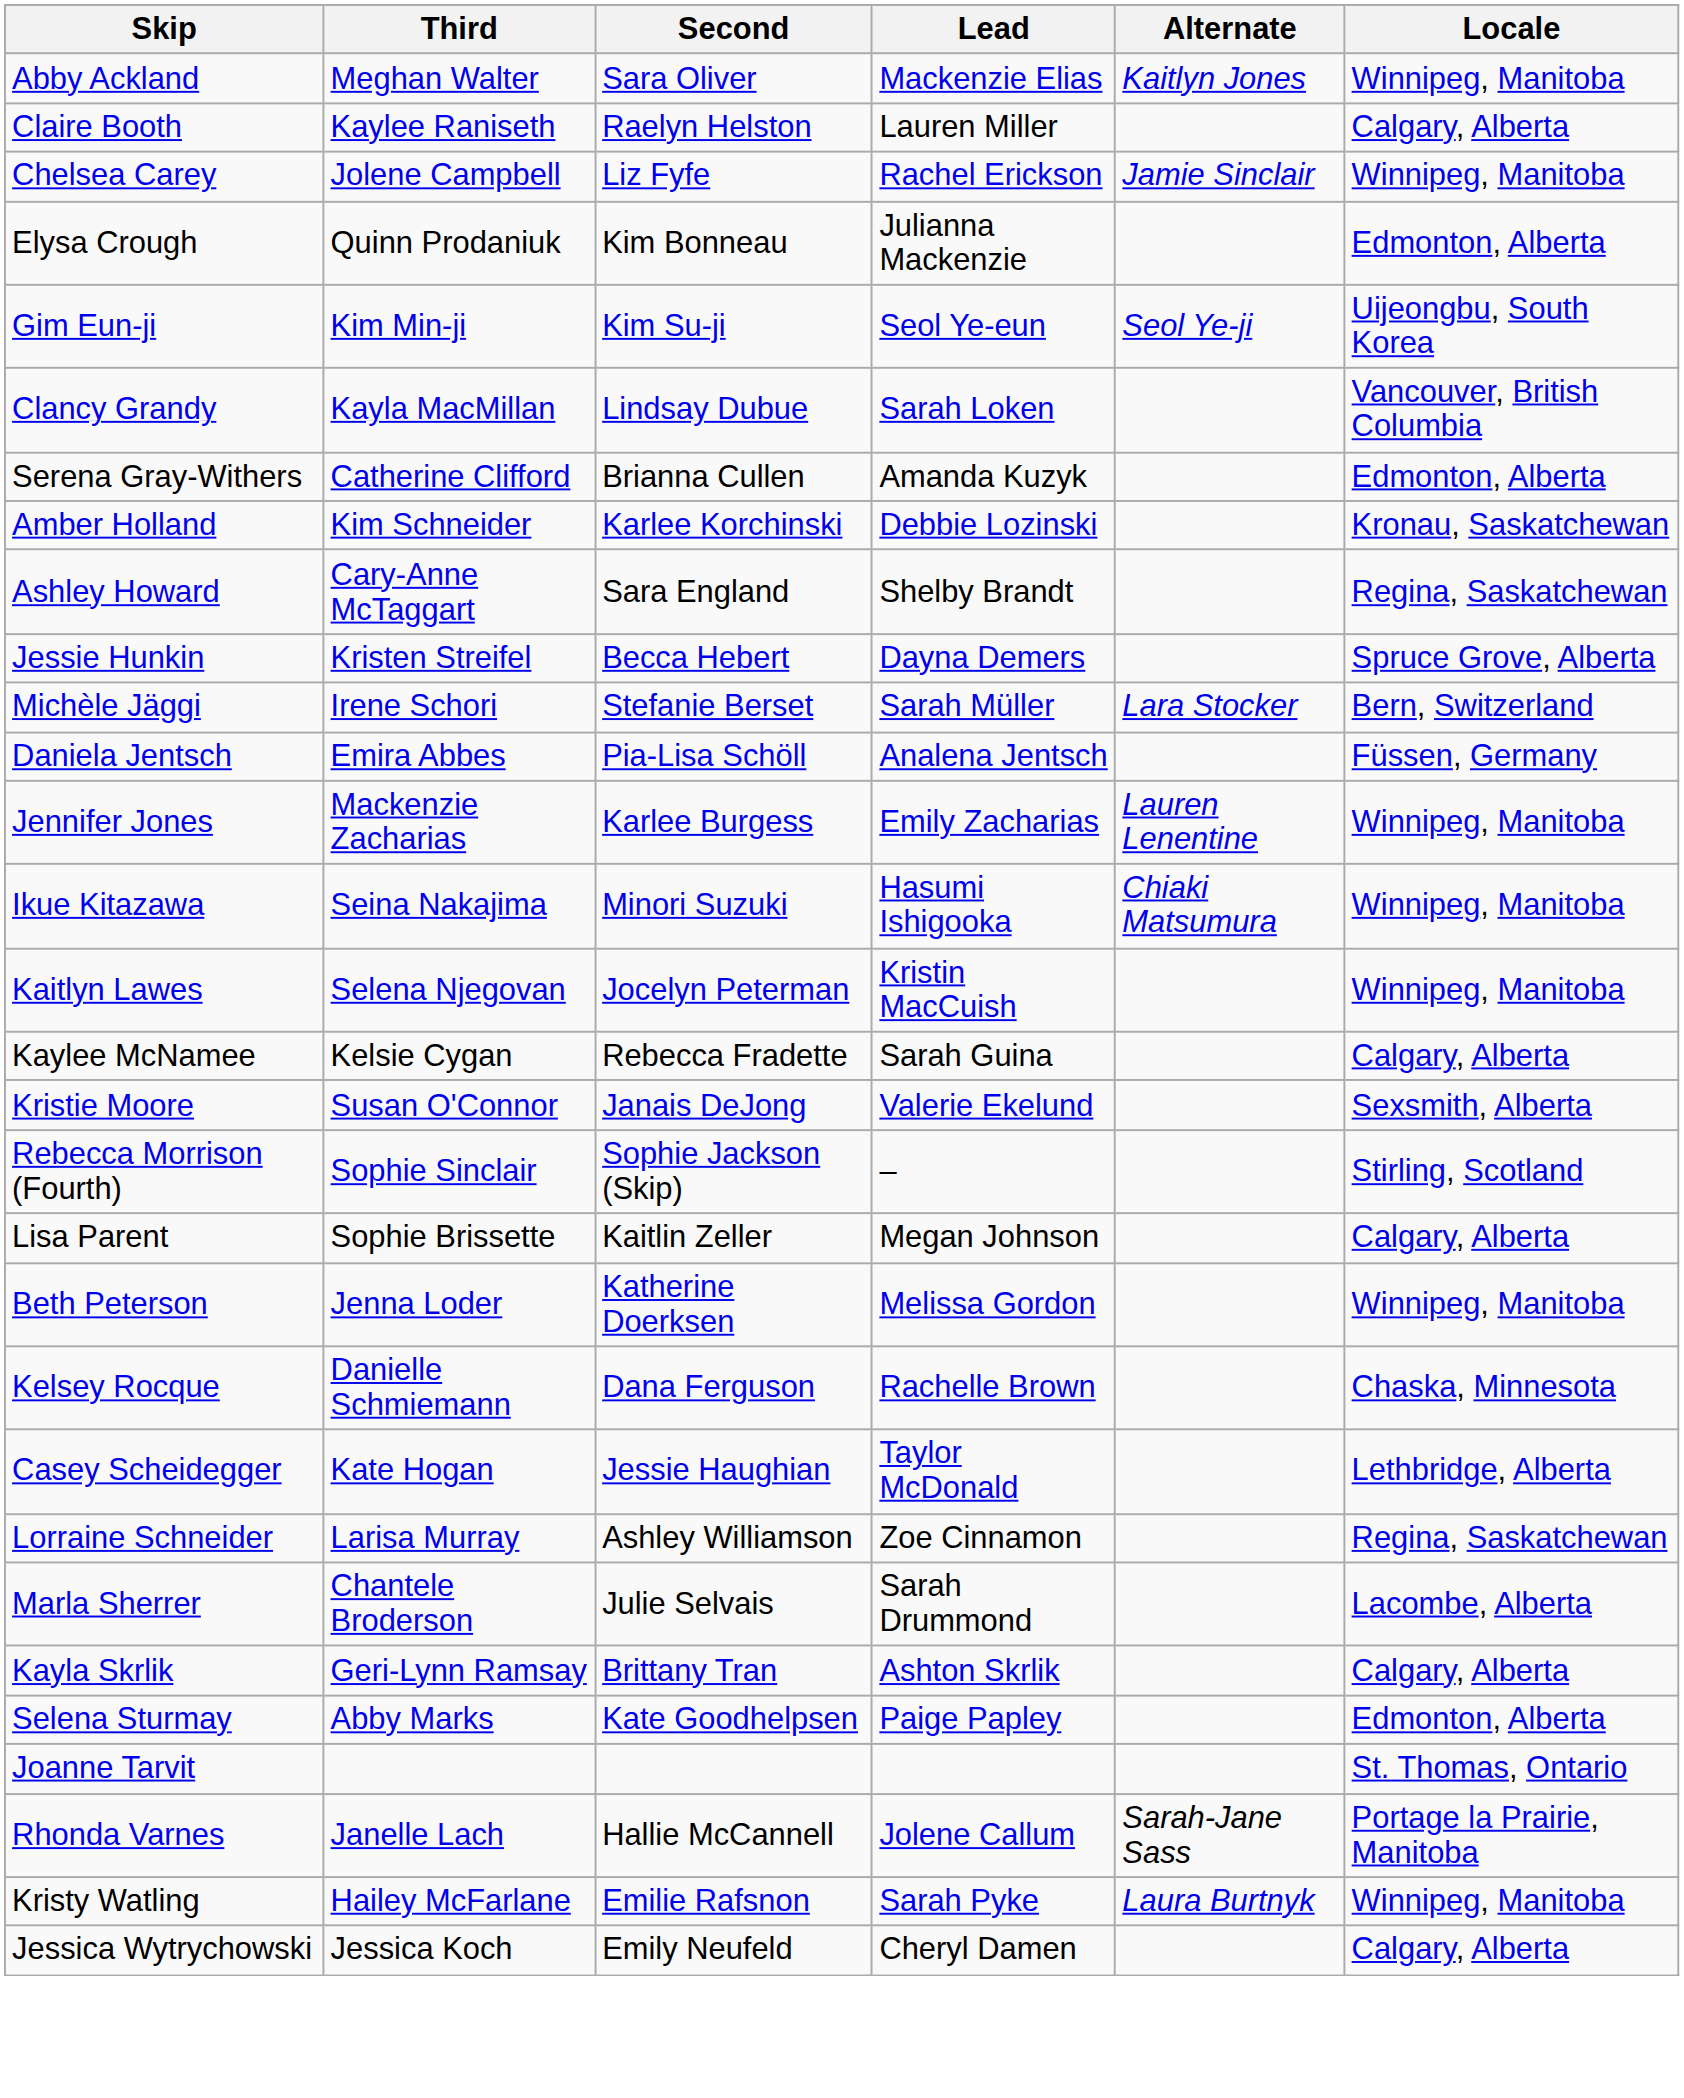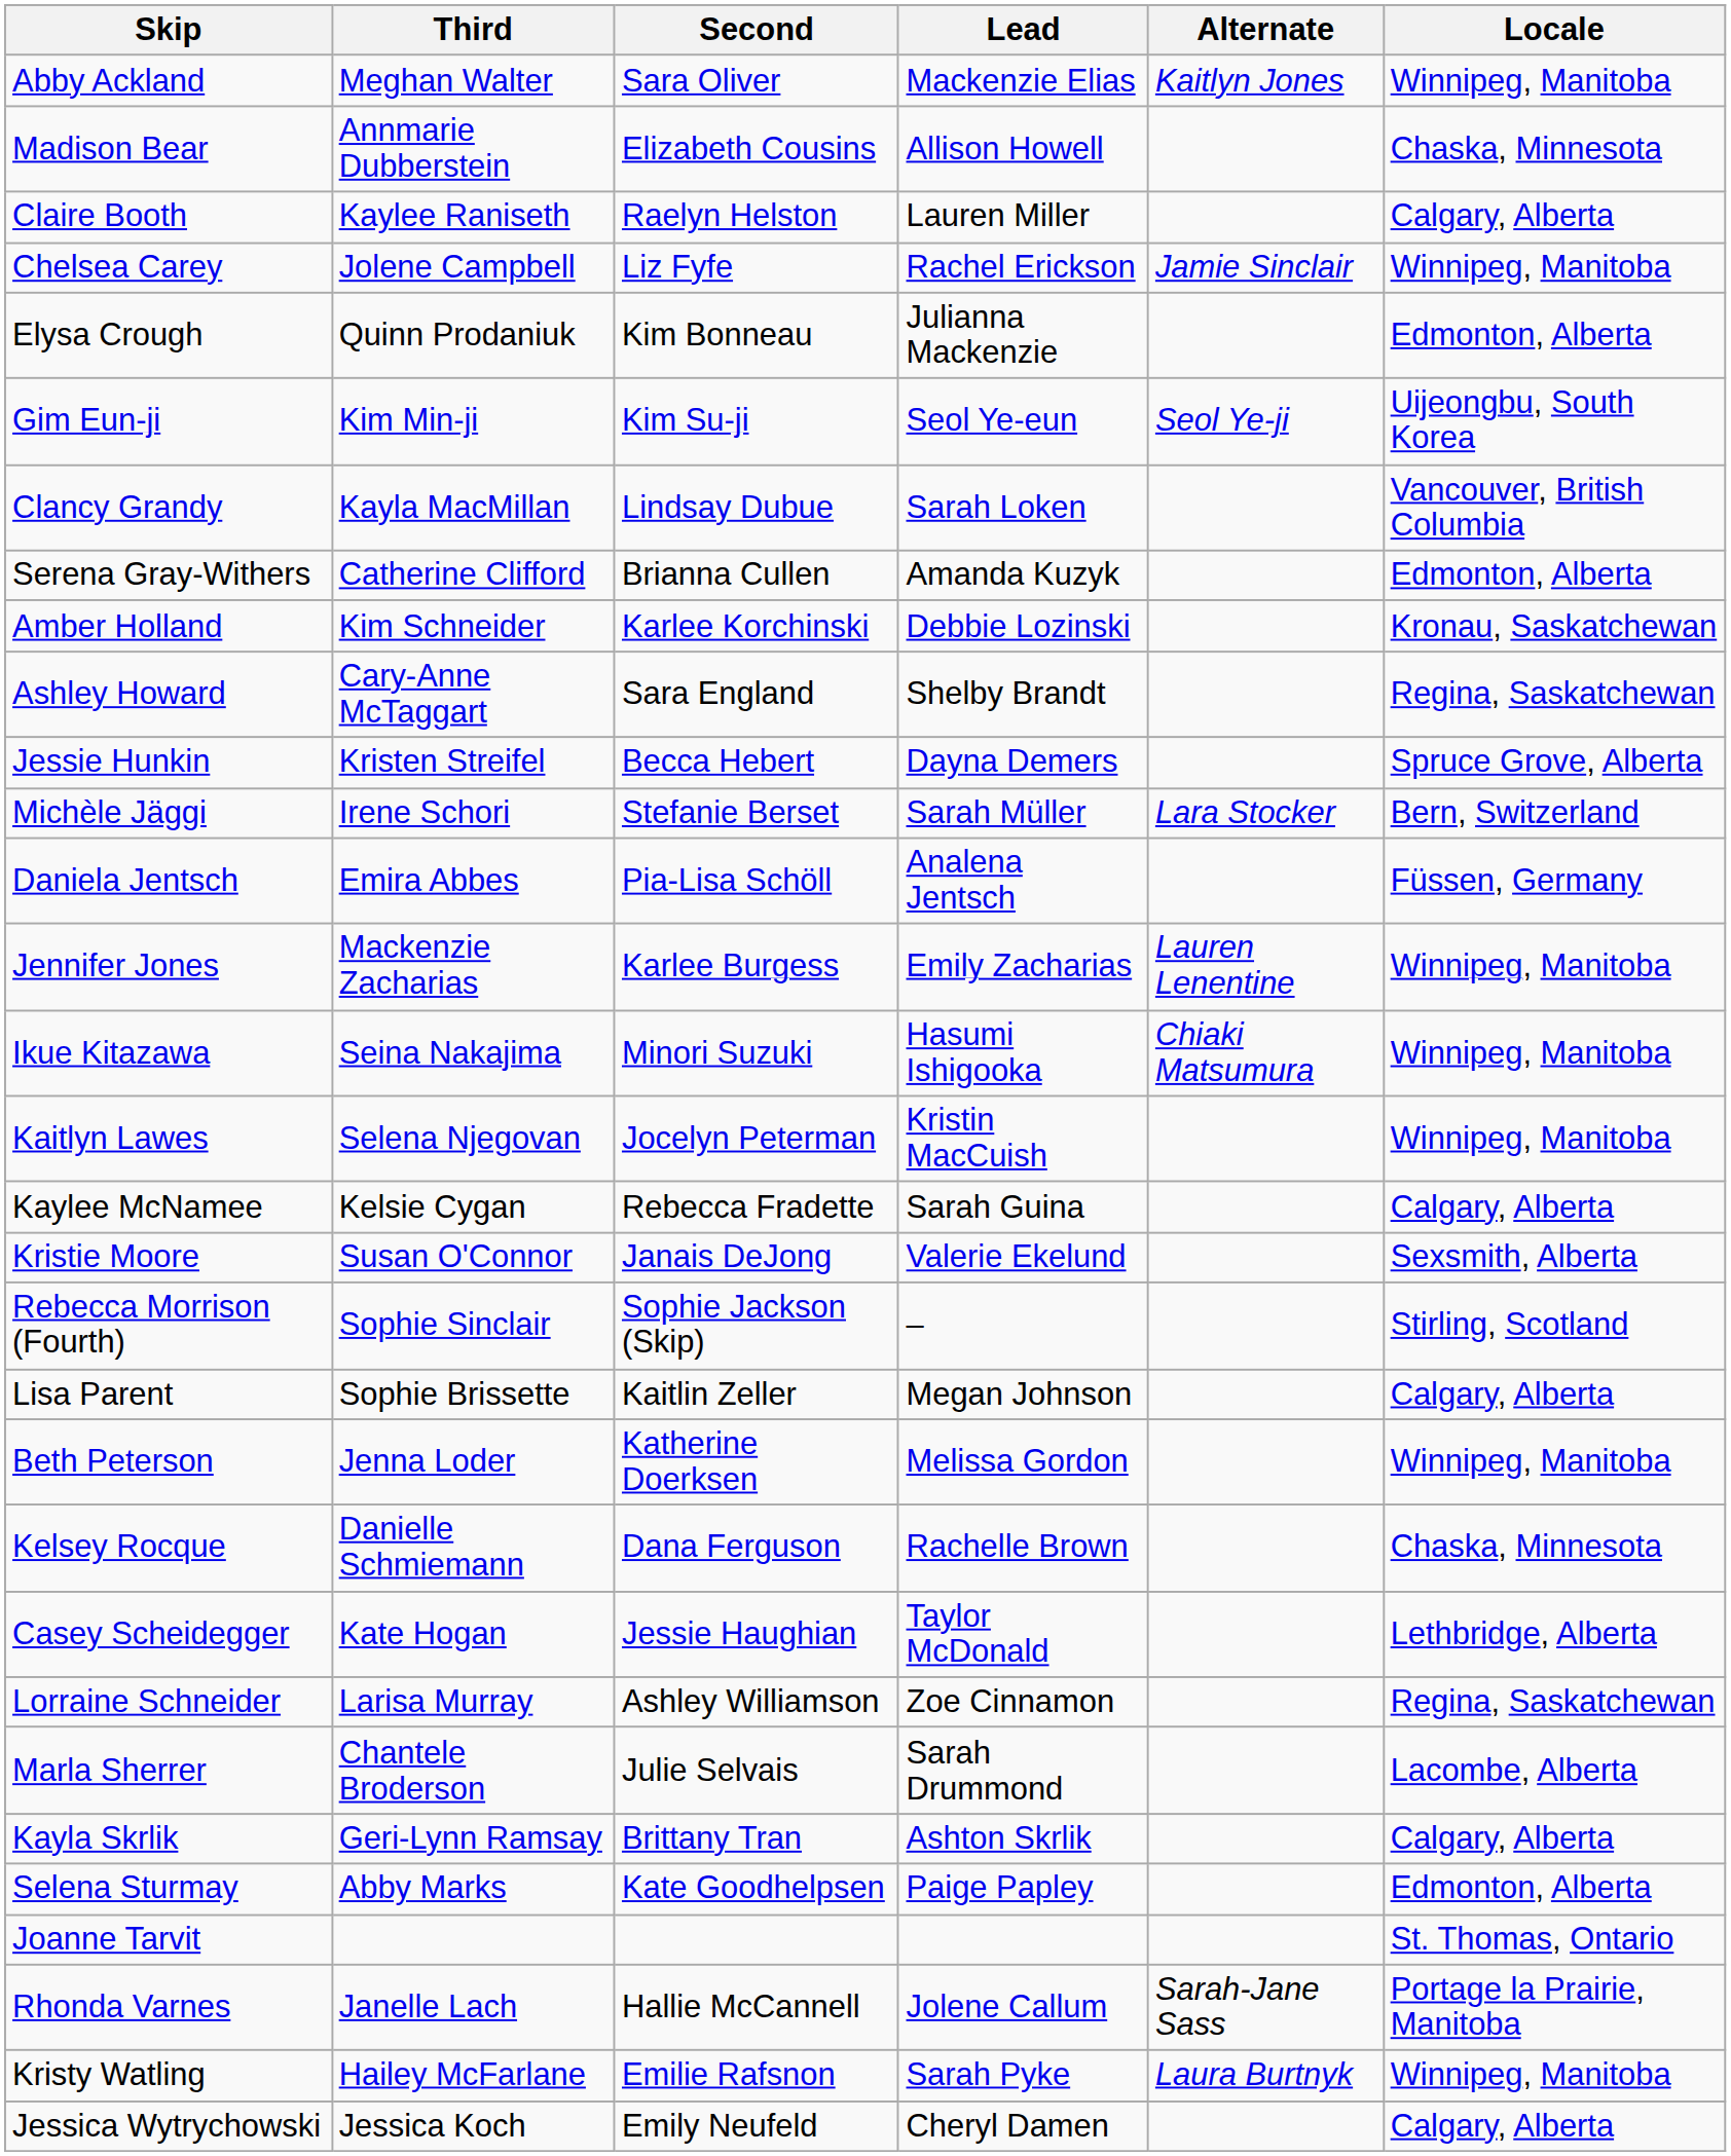 <table class=wikitable>
 <tr>
 <th scope="col">Skip</th>
 <th scope="col">Third</th>
 <th scope="col">Second</th>
 <th scope="col">Lead</th>
 <th scope="col">Alternate</th>
 <th scope="col">Locale</th>
 </tr>
 <tr>
 <td><a href='#'>Abby Ackland</a></td>
 <td><a href='#'>Meghan Walter</a></td>
 <td><a href='#'>Sara Oliver</a></td>
 <td><a href='#'>Mackenzie Elias</a></td>
 <td><em><a href='#'>Kaitlyn Jones</a></em></td>
 <td> <a href='#'>Winnipeg</a>, <a href='#'>Manitoba</a></td>
+</tr>
+<tr>
+<td><a href='#'>Madison Bear</a></td>
+<td><a href='#'>Annmarie Dubberstein</a></td>
+<td><a href='#'>Elizabeth Cousins</a></td>
+<td><a href='#'>Allison Howell</a></td>
+<td></td>
+<td> <a href='#'>Chaska</a>, <a href='#'>Minnesota</a></td>
 </tr>
 <tr>
 <td><a href='#'>Claire Booth</a></td>
 <td><a href='#'>Kaylee Raniseth</a></td>
 <td><a href='#'>Raelyn Helston</a></td>
 <td>Lauren Miller</td>
 <td></td>
 <td> <a href='#'>Calgary</a>, <a href='#'>Alberta</a></td>
 </tr>
 <tr>
 <td><a href='#'>Chelsea Carey</a></td>
 <td><a href='#'>Jolene Campbell</a></td>
 <td><a href='#'>Liz Fyfe</a></td>
 <td><a href='#'>Rachel Erickson</a></td>
 <td><em><a href='#'>Jamie Sinclair</a></em></td>
 <td> <a href='#'>Winnipeg</a>, <a href='#'>Manitoba</a></td>
 </tr>
 <tr>
 <td>Elysa Crough</td>
 <td>Quinn Prodaniuk</td>
 <td>Kim Bonneau</td>
 <td>Julianna Mackenzie</td>
 <td></td>
 <td> <a href='#'>Edmonton</a>, <a href='#'>Alberta</a></td>
 </tr>
 <tr>
 <td><a href='#'>Gim Eun-ji</a></td>
 <td><a href='#'>Kim Min-ji</a></td>
 <td><a href='#'>Kim Su-ji</a></td>
 <td><a href='#'>Seol Ye-eun</a></td>
 <td><em><a href='#'>Seol Ye-ji</a></em></td>
 <td> <a href='#'>Uijeongbu</a>, <a href='#'>South Korea</a></td>
 </tr>
 <tr>
 <td><a href='#'>Clancy Grandy</a></td>
 <td><a href='#'>Kayla MacMillan</a></td>
 <td><a href='#'>Lindsay Dubue</a></td>
 <td><a href='#'>Sarah Loken</a></td>
 <td></td>
 <td> <a href='#'>Vancouver</a>, <a href='#'>British Columbia</a></td>
 </tr>
 <tr>
 <td>Serena Gray-Withers</td>
 <td><a href='#'>Catherine Clifford</a></td>
 <td>Brianna Cullen</td>
 <td>Amanda Kuzyk</td>
 <td></td>
 <td> <a href='#'>Edmonton</a>, <a href='#'>Alberta</a></td>
 </tr>
 <tr>
 <td><a href='#'>Amber Holland</a></td>
 <td><a href='#'>Kim Schneider</a></td>
 <td><a href='#'>Karlee Korchinski</a></td>
 <td><a href='#'>Debbie Lozinski</a></td>
 <td></td>
 <td> <a href='#'>Kronau</a>, <a href='#'>Saskatchewan</a></td>
 </tr>
 <tr>
 <td><a href='#'>Ashley Howard</a></td>
 <td><a href='#'>Cary-Anne McTaggart</a></td>
 <td>Sara England</td>
 <td>Shelby Brandt</td>
 <td></td>
 <td> <a href='#'>Regina</a>, <a href='#'>Saskatchewan</a></td>
 </tr>
 <tr>
 <td><a href='#'>Jessie Hunkin</a></td>
 <td><a href='#'>Kristen Streifel</a></td>
 <td><a href='#'>Becca Hebert</a></td>
 <td><a href='#'>Dayna Demers</a></td>
 <td></td>
 <td> <a href='#'>Spruce Grove</a>, <a href='#'>Alberta</a></td>
 </tr>
 <tr>
 <td><a href='#'>Michèle Jäggi</a></td>
 <td><a href='#'>Irene Schori</a></td>
 <td><a href='#'>Stefanie Berset</a></td>
 <td><a href='#'>Sarah Müller</a></td>
 <td><em><a href='#'>Lara Stocker</a></em></td>
 <td> <a href='#'>Bern</a>, <a href='#'>Switzerland</a></td>
 </tr>
 <tr>
 <td><a href='#'>Daniela Jentsch</a></td>
 <td><a href='#'>Emira Abbes</a></td>
 <td><a href='#'>Pia-Lisa Schöll</a></td>
 <td><a href='#'>Analena Jentsch</a></td>
 <td></td>
 <td> <a href='#'>Füssen</a>, <a href='#'>Germany</a></td>
 </tr>
 <tr>
 <td><a href='#'>Jennifer Jones</a></td>
 <td><a href='#'>Mackenzie Zacharias</a></td>
 <td><a href='#'>Karlee Burgess</a></td>
 <td><a href='#'>Emily Zacharias</a></td>
 <td><em><a href='#'>Lauren Lenentine</a></em></td>
 <td> <a href='#'>Winnipeg</a>, <a href='#'>Manitoba</a></td>
 </tr>
 <tr>
 <td><a href='#'>Ikue Kitazawa</a></td>
 <td><a href='#'>Seina Nakajima</a></td>
 <td><a href='#'>Minori Suzuki</a></td>
 <td><a href='#'>Hasumi Ishigooka</a></td>
 <td><em><a href='#'>Chiaki Matsumura</a></em></td>
 <td> <a href='#'>Winnipeg</a>, <a href='#'>Manitoba</a></td>
 </tr>
 <tr>
 <td><a href='#'>Kaitlyn Lawes</a></td>
 <td><a href='#'>Selena Njegovan</a></td>
 <td><a href='#'>Jocelyn Peterman</a></td>
 <td><a href='#'>Kristin MacCuish</a></td>
 <td></td>
 <td> <a href='#'>Winnipeg</a>, <a href='#'>Manitoba</a></td>
 </tr>
 <tr>
 <td>Kaylee McNamee</td>
 <td>Kelsie Cygan</td>
 <td>Rebecca Fradette</td>
 <td>Sarah Guina</td>
 <td></td>
 <td> <a href='#'>Calgary</a>, <a href='#'>Alberta</a></td>
 </tr>
 <tr>
 <td><a href='#'>Kristie Moore</a></td>
 <td><a href='#'>Susan O'Connor</a></td>
 <td><a href='#'>Janais DeJong</a></td>
 <td><a href='#'>Valerie Ekelund</a></td>
 <td></td>
 <td> <a href='#'>Sexsmith</a>, <a href='#'>Alberta</a></td>
 </tr>
 <tr>
 <td><a href='#'>Rebecca Morrison</a> (Fourth)</td>
 <td><a href='#'>Sophie Sinclair</a></td>
 <td><a href='#'>Sophie Jackson</a> (Skip)</td>
 <td>–</td>
 <td></td>
 <td> <a href='#'>Stirling</a>, <a href='#'>Scotland</a></td>
 </tr>
 <tr>
 <td>Lisa Parent</td>
 <td>Sophie Brissette</td>
 <td>Kaitlin Zeller</td>
 <td>Megan Johnson</td>
 <td></td>
 <td> <a href='#'>Calgary</a>, <a href='#'>Alberta</a></td>
 </tr>
 <tr>
 <td><a href='#'>Beth Peterson</a></td>
 <td><a href='#'>Jenna Loder</a></td>
 <td><a href='#'>Katherine Doerksen</a></td>
 <td><a href='#'>Melissa Gordon</a></td>
 <td></td>
 <td> <a href='#'>Winnipeg</a>, <a href='#'>Manitoba</a></td>
 </tr>
 <tr>
 <td><a href='#'>Kelsey Rocque</a></td>
 <td><a href='#'>Danielle Schmiemann</a></td>
 <td><a href='#'>Dana Ferguson</a></td>
 <td><a href='#'>Rachelle Brown</a></td>
 <td></td>
 <td> <a href='#'>Chaska</a>, <a href='#'>Minnesota</a></td>
 </tr>
 <tr>
 <td><a href='#'>Casey Scheidegger</a></td>
 <td><a href='#'>Kate Hogan</a></td>
 <td><a href='#'>Jessie Haughian</a></td>
 <td><a href='#'>Taylor McDonald</a></td>
 <td></td>
 <td> <a href='#'>Lethbridge</a>, <a href='#'>Alberta</a></td>
 </tr>
 <tr>
 <td><a href='#'>Lorraine Schneider</a></td>
 <td><a href='#'>Larisa Murray</a></td>
 <td>Ashley Williamson</td>
 <td>Zoe Cinnamon</td>
 <td></td>
 <td> <a href='#'>Regina</a>, <a href='#'>Saskatchewan</a></td>
 </tr>
 <tr>
 <td><a href='#'>Marla Sherrer</a></td>
 <td><a href='#'>Chantele Broderson</a></td>
 <td>Julie Selvais</td>
 <td>Sarah Drummond</td>
 <td></td>
 <td> <a href='#'>Lacombe</a>, <a href='#'>Alberta</a></td>
 </tr>
 <tr>
 <td><a href='#'>Kayla Skrlik</a></td>
 <td><a href='#'>Geri-Lynn Ramsay</a></td>
 <td><a href='#'>Brittany Tran</a></td>
 <td><a href='#'>Ashton Skrlik</a></td>
 <td></td>
 <td> <a href='#'>Calgary</a>, <a href='#'>Alberta</a></td>
 </tr>
 <tr>
 <td><a href='#'>Selena Sturmay</a></td>
 <td><a href='#'>Abby Marks</a></td>
 <td><a href='#'>Kate Goodhelpsen</a></td>
 <td><a href='#'>Paige Papley</a></td>
 <td></td>
 <td> <a href='#'>Edmonton</a>, <a href='#'>Alberta</a></td>
 </tr>
 <tr>
 <td><a href='#'>Joanne Tarvit</a></td>
 <td></td>
 <td></td>
 <td></td>
 <td></td>
 <td> <a href='#'>St. Thomas</a>, <a href='#'>Ontario</a></td>
 </tr>
 <tr>
 <td><a href='#'>Rhonda Varnes</a></td>
 <td><a href='#'>Janelle Lach</a></td>
 <td>Hallie McCannell</td>
 <td><a href='#'>Jolene Callum</a></td>
 <td><em>Sarah-Jane Sass</em></td>
 <td> <a href='#'>Portage la Prairie</a>, <a href='#'>Manitoba</a></td>
 </tr>
 <tr>
 <td>Kristy Watling</td>
 <td><a href='#'>Hailey McFarlane</a></td>
 <td><a href='#'>Emilie Rafsnon</a></td>
 <td><a href='#'>Sarah Pyke</a></td>
 <td><em><a href='#'>Laura Burtnyk</a></em></td>
 <td> <a href='#'>Winnipeg</a>, <a href='#'>Manitoba</a></td>
 </tr>
 <tr>
 <td>Jessica Wytrychowski</td>
 <td>Jessica Koch</td>
 <td>Emily Neufeld</td>
 <td>Cheryl Damen</td>
 <td></td>
 <td> <a href='#'>Calgary</a>, <a href='#'>Alberta</a></td>
 </tr>
 </table>
